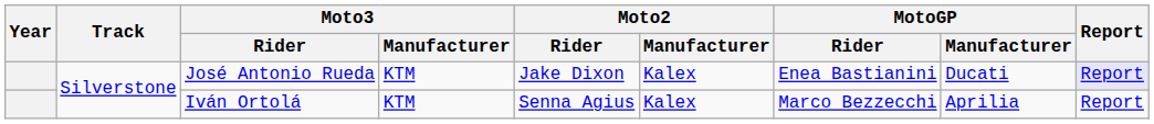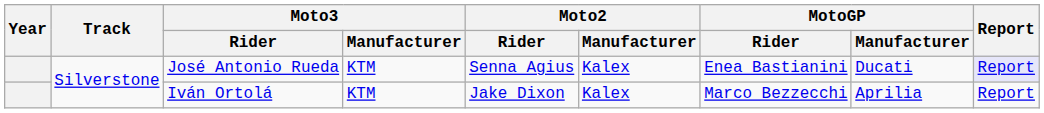 <table class="wikitable" style="font-size: 95%;">
 <tr>
 <th rowspan=2>Year</th>
 <th rowspan=2>Track</th>
 <th colspan=2>Moto3</th>
 <th colspan=2>Moto2</th>
 <th colspan=2>MotoGP</th>
 <th rowspan=2>Report</th>
 </tr>
 <tr>
 <th>Rider</th>
 <th>Manufacturer</th>
 <th>Rider</th>
 <th>Manufacturer</th>
 <th>Rider</th>
 <th>Manufacturer</th>
 </tr>
 <tr>
 <th></th>
 <td rowspan=2><a href='#'>Silverstone</a></td>
 <td> <a href='#'>José Antonio Rueda</a></td>
 <td><a href='#'>KTM</a></td>
-<td> <a href='#'>Jake Dixon</a></td>
+<td> <a href='#'>Senna Agius</a></td>
 <td><a href='#'>Kalex</a></td>
 <td> <a href='#'>Enea Bastianini</a></td>
 <td><a href='#'>Ducati</a></td>
 <td style="background: lavender;"><a href='#'>Report</a></td>
 </tr>
 <tr>
 <th></th>
 <td> <a href='#'>Iván Ortolá</a></td>
 <td><a href='#'>KTM</a></td>
-<td> <a href='#'>Senna Agius</a></td>
+<td> <a href='#'>Jake Dixon</a></td>
 <td><a href='#'>Kalex</a></td>
 <td> <a href='#'>Marco Bezzecchi</a></td>
 <td><a href='#'>Aprilia</a></td>
 <td><a href='#'>Report</a></td>
 </tr>
 </table>
